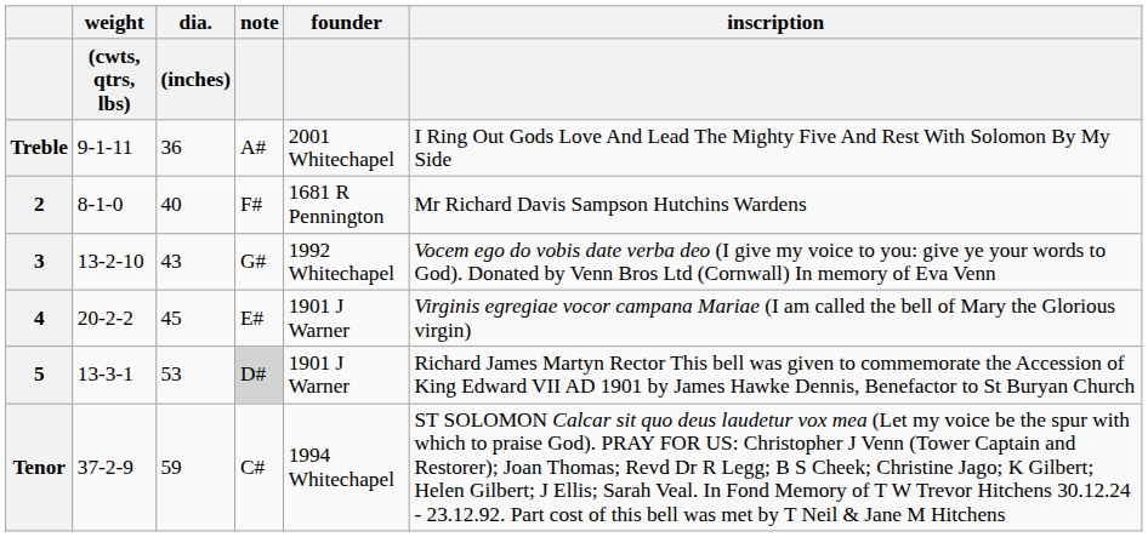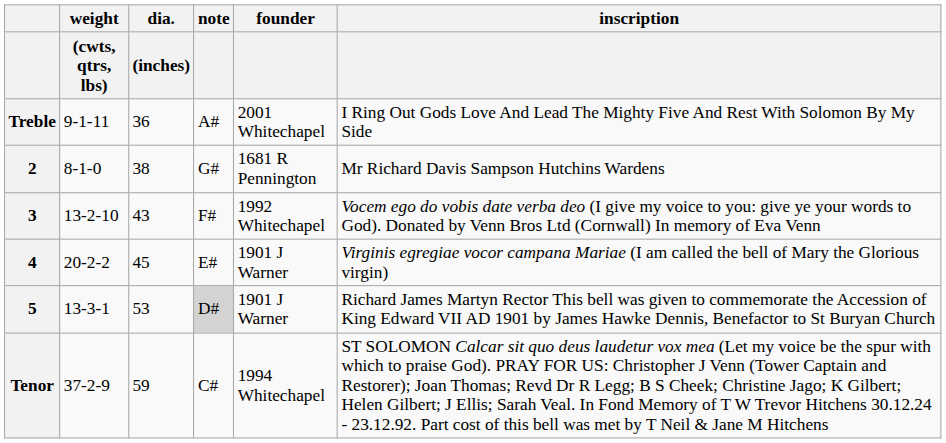 <table table align=left class="wikitable" style="text-align:centre">
 <tr>
 <th></th>
 <th>weight</th>
 <th>dia.</th>
 <th>note</th>
 <th>founder</th>
 <th>inscription</th>
 </tr>
 <tr>
 <th></th>
 <th>(cwts, qtrs, lbs)</th>
 <th>(inches)</th>
 <th></th>
 <th></th>
 <th></th>
 </tr>
 <tr>
 <th>Treble</th>
 <td>9-1-11</td>
 <td>36</td>
 <td>A#</td>
 <td>2001 Whitechapel</td>
 <td>I Ring Out Gods Love And Lead The Mighty Five And Rest With Solomon By My Side</td>
 </tr>
 <tr>
 <th>2</th>
 <td>8-1-0</td>
-<td>40</td>
-<td>F#</td>
+<td>38</td>
+<td>G#</td>
 <td>1681 R Pennington</td>
 <td>Mr Richard Davis Sampson Hutchins Wardens</td>
 </tr>
 <tr>
 <th>3</th>
 <td>13-2-10</td>
 <td>43</td>
-<td>G#</td>
+<td>F#</td>
 <td>1992 Whitechapel</td>
 <td><em>Vocem ego do vobis date verba deo</em> (I give my voice to you: give ye your words to God). Donated by Venn Bros Ltd (Cornwall) In memory of Eva Venn</td>
 </tr>
 <tr>
 <th>4</th>
 <td>20-2-2</td>
 <td>45</td>
 <td>E#</td>
 <td>1901 J Warner</td>
 <td><em>Virginis egregiae vocor campana Mariae</em> (I am called the bell of Mary the Glorious virgin)</td>
 </tr>
 <tr>
 <th>5</th>
 <td>13-3-1</td>
 <td>53</td>
 <td style="background: lightgrey;">D#</td>
 <td>1901 J Warner</td>
 <td>Richard James Martyn Rector This bell was given to commemorate the Accession of King Edward VII AD 1901 by James Hawke Dennis, Benefactor to St Buryan Church</td>
 </tr>
 <tr>
 <th>Tenor</th>
 <td>37-2-9</td>
 <td>59</td>
 <td>C#</td>
 <td>1994 Whitechapel</td>
 <td>ST SOLOMON <em>Calcar sit quo deus laudetur vox mea</em> (Let my voice be the spur with which to praise God).  PRAY FOR US: Christopher J Venn (Tower Captain and Restorer); Joan Thomas; Revd Dr R Legg; B S Cheek; Christine Jago; K Gilbert; Helen Gilbert; J Ellis; Sarah Veal.  In Fond Memory of T W Trevor Hitchens 30.12.24 - 23.12.92. Part cost of this bell was met by T Neil & Jane M Hitchens</td>
 </tr>
 </table>
